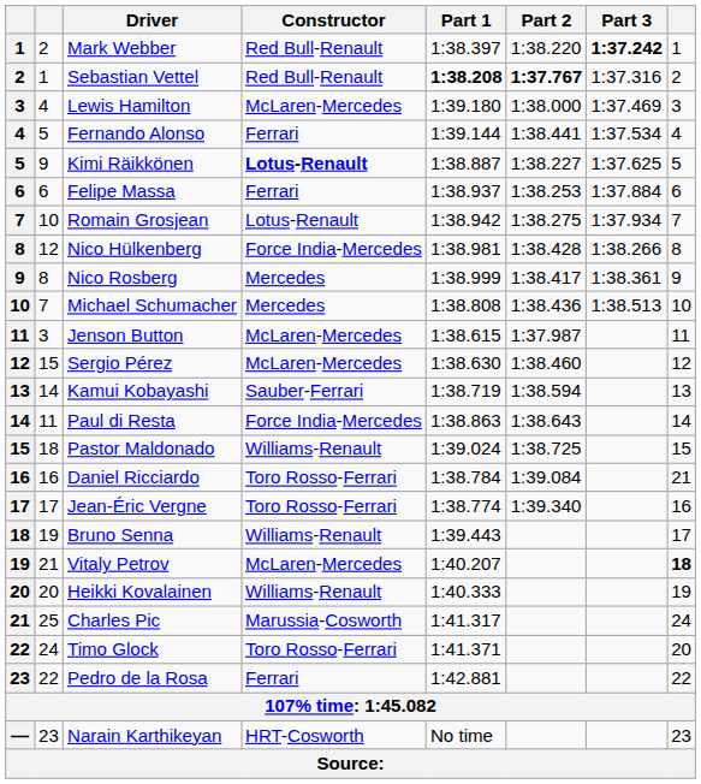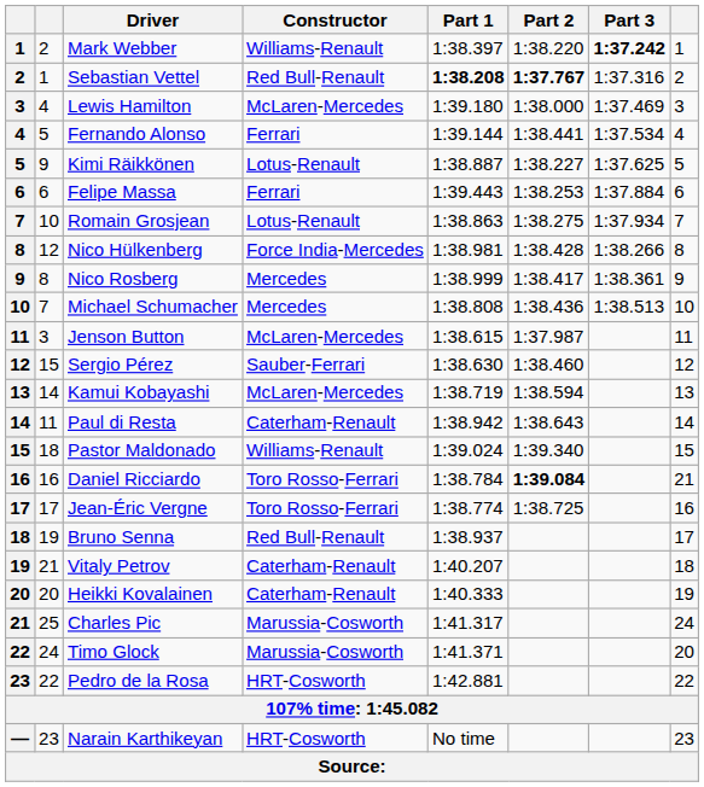 <table class="wikitable sortable" style="font-size:85%">
 <tr>
 <th></th>
 <th></th>
 <th>Driver</th>
 <th>Constructor</th>
 <th>Part 1</th>
 <th>Part 2</th>
 <th>Part 3</th>
 <th></th>
 </tr>
 <tr>
 <th>1</th>
 <td>2</td>
 <td> <a href='#'>Mark Webber</a></td>
-<td><a href='#'>Red Bull</a>-<a href='#'>Renault</a></td>
+<td><a href='#'>Williams</a>-<a href='#'>Renault</a></td>
 <td>1:38.397</td>
 <td>1:38.220</td>
 <td><strong>1:37.242</strong></td>
 <td>1</td>
 </tr>
 <tr>
 <th>2</th>
 <td>1</td>
 <td> <a href='#'>Sebastian Vettel</a></td>
 <td><a href='#'>Red Bull</a>-<a href='#'>Renault</a></td>
 <td><strong>1:38.208</strong></td>
 <td><strong>1:37.767</strong></td>
 <td>1:37.316</td>
 <td>2</td>
 </tr>
 <tr>
 <th>3</th>
 <td>4</td>
 <td> <a href='#'>Lewis Hamilton</a></td>
 <td><a href='#'>McLaren</a>-<a href='#'>Mercedes</a></td>
 <td>1:39.180</td>
 <td>1:38.000</td>
 <td>1:37.469</td>
 <td>3</td>
 </tr>
 <tr>
 <th>4</th>
 <td>5</td>
 <td> <a href='#'>Fernando Alonso</a></td>
 <td><a href='#'>Ferrari</a></td>
 <td>1:39.144</td>
 <td>1:38.441</td>
 <td>1:37.534</td>
 <td>4</td>
 </tr>
 <tr>
 <th>5</th>
 <td>9</td>
 <td> <a href='#'>Kimi Räikkönen</a></td>
-<td><strong><a href='#'>Lotus</a>-<a href='#'>Renault</a></strong></td>
+<td><a href='#'>Lotus</a>-<a href='#'>Renault</a></td>
 <td>1:38.887</td>
 <td>1:38.227</td>
 <td>1:37.625</td>
 <td>5</td>
 </tr>
 <tr>
 <th>6</th>
 <td>6</td>
 <td> <a href='#'>Felipe Massa</a></td>
 <td><a href='#'>Ferrari</a></td>
-<td>1:38.937</td>
+<td>1:39.443</td>
 <td>1:38.253</td>
 <td>1:37.884</td>
 <td>6</td>
 </tr>
 <tr>
 <th>7</th>
 <td>10</td>
 <td> <a href='#'>Romain Grosjean</a></td>
 <td><a href='#'>Lotus</a>-<a href='#'>Renault</a></td>
-<td>1:38.942</td>
+<td>1:38.863</td>
 <td>1:38.275</td>
 <td>1:37.934</td>
 <td>7</td>
 </tr>
 <tr>
 <th>8</th>
 <td>12</td>
 <td> <a href='#'>Nico Hülkenberg</a></td>
 <td><a href='#'>Force India</a>-<a href='#'>Mercedes</a></td>
 <td>1:38.981</td>
 <td>1:38.428</td>
 <td>1:38.266</td>
 <td>8</td>
 </tr>
 <tr>
 <th>9</th>
 <td>8</td>
 <td> <a href='#'>Nico Rosberg</a></td>
 <td><a href='#'>Mercedes</a></td>
 <td>1:38.999</td>
 <td>1:38.417</td>
 <td>1:38.361</td>
 <td>9</td>
 </tr>
 <tr>
 <th>10</th>
 <td>7</td>
 <td> <a href='#'>Michael Schumacher</a></td>
 <td><a href='#'>Mercedes</a></td>
 <td>1:38.808</td>
 <td>1:38.436</td>
 <td>1:38.513</td>
 <td>10</td>
 </tr>
 <tr>
 <th>11</th>
 <td>3</td>
 <td> <a href='#'>Jenson Button</a></td>
 <td><a href='#'>McLaren</a>-<a href='#'>Mercedes</a></td>
 <td>1:38.615</td>
 <td>1:37.987</td>
 <td></td>
 <td>11</td>
 </tr>
 <tr>
 <th>12</th>
 <td>15</td>
 <td> <a href='#'>Sergio Pérez</a></td>
-<td><a href='#'>McLaren</a>-<a href='#'>Mercedes</a></td>
+<td><a href='#'>Sauber</a>-<a href='#'>Ferrari</a></td>
 <td>1:38.630</td>
 <td>1:38.460</td>
 <td></td>
 <td>12</td>
 </tr>
 <tr>
 <th>13</th>
 <td>14</td>
 <td> <a href='#'>Kamui Kobayashi</a></td>
-<td><a href='#'>Sauber</a>-<a href='#'>Ferrari</a></td>
+<td><a href='#'>McLaren</a>-<a href='#'>Mercedes</a></td>
 <td>1:38.719</td>
 <td>1:38.594</td>
 <td></td>
 <td>13</td>
 </tr>
 <tr>
 <th>14</th>
 <td>11</td>
 <td> <a href='#'>Paul di Resta</a></td>
-<td><a href='#'>Force India</a>-<a href='#'>Mercedes</a></td>
-<td>1:38.863</td>
+<td><a href='#'>Caterham</a>-<a href='#'>Renault</a></td>
+<td>1:38.942</td>
 <td>1:38.643</td>
 <td></td>
 <td>14</td>
 </tr>
 <tr>
 <th>15</th>
 <td>18</td>
 <td> <a href='#'>Pastor Maldonado</a></td>
 <td><a href='#'>Williams</a>-<a href='#'>Renault</a></td>
 <td>1:39.024</td>
-<td>1:38.725</td>
+<td>1:39.340</td>
 <td></td>
 <td>15</td>
 </tr>
 <tr>
 <th>16</th>
 <td>16</td>
 <td> <a href='#'>Daniel Ricciardo</a></td>
 <td><a href='#'>Toro Rosso</a>-<a href='#'>Ferrari</a></td>
 <td>1:38.784</td>
-<td>1:39.084</td>
+<td><strong>1:39.084</strong></td>
 <td></td>
 <td>21</td>
 </tr>
 <tr>
 <th>17</th>
 <td>17</td>
 <td> <a href='#'>Jean-Éric Vergne</a></td>
 <td><a href='#'>Toro Rosso</a>-<a href='#'>Ferrari</a></td>
 <td>1:38.774</td>
-<td>1:39.340</td>
+<td>1:38.725</td>
 <td></td>
 <td>16</td>
 </tr>
 <tr>
 <th>18</th>
 <td>19</td>
 <td> <a href='#'>Bruno Senna</a></td>
-<td><a href='#'>Williams</a>-<a href='#'>Renault</a></td>
-<td>1:39.443</td>
+<td><a href='#'>Red Bull</a>-<a href='#'>Renault</a></td>
+<td>1:38.937</td>
 <td></td>
 <td></td>
 <td>17</td>
 </tr>
 <tr>
 <th>19</th>
 <td>21</td>
 <td> <a href='#'>Vitaly Petrov</a></td>
-<td><a href='#'>McLaren</a>-<a href='#'>Mercedes</a></td>
+<td><a href='#'>Caterham</a>-<a href='#'>Renault</a></td>
 <td>1:40.207</td>
 <td></td>
 <td></td>
-<td><strong>18</strong></td>
+<td>18</td>
 </tr>
 <tr>
 <th>20</th>
 <td>20</td>
 <td> <a href='#'>Heikki Kovalainen</a></td>
-<td><a href='#'>Williams</a>-<a href='#'>Renault</a></td>
+<td><a href='#'>Caterham</a>-<a href='#'>Renault</a></td>
 <td>1:40.333</td>
 <td></td>
 <td></td>
 <td>19</td>
 </tr>
 <tr>
 <th>21</th>
 <td>25</td>
 <td> <a href='#'>Charles Pic</a></td>
 <td><a href='#'>Marussia</a>-<a href='#'>Cosworth</a></td>
 <td>1:41.317</td>
 <td></td>
 <td></td>
 <td>24</td>
 </tr>
 <tr>
 <th>22</th>
 <td>24</td>
 <td> <a href='#'>Timo Glock</a></td>
-<td><a href='#'>Toro Rosso</a>-<a href='#'>Ferrari</a></td>
+<td><a href='#'>Marussia</a>-<a href='#'>Cosworth</a></td>
 <td>1:41.371</td>
 <td></td>
 <td></td>
 <td>20</td>
 </tr>
 <tr>
 <th>23</th>
 <td>22</td>
 <td> <a href='#'>Pedro de la Rosa</a></td>
-<td><a href='#'>Ferrari</a></td>
+<td><a href='#'>HRT</a>-<a href='#'>Cosworth</a></td>
 <td>1:42.881</td>
 <td></td>
 <td></td>
 <td>22</td>
 </tr>
 <tr>
 <th colspan=8><a href='#'>107% time</a>: 1:45.082</th>
 </tr>
 <tr>
 <th>—</th>
 <td>23</td>
 <td> <a href='#'>Narain Karthikeyan</a></td>
 <td><a href='#'>HRT</a>-<a href='#'>Cosworth</a></td>
 <td>No time</td>
 <td></td>
 <td></td>
 <td>23</td>
 </tr>
 <tr>
 <th colspan=8>Source:</th>
 </tr>
 </table>
